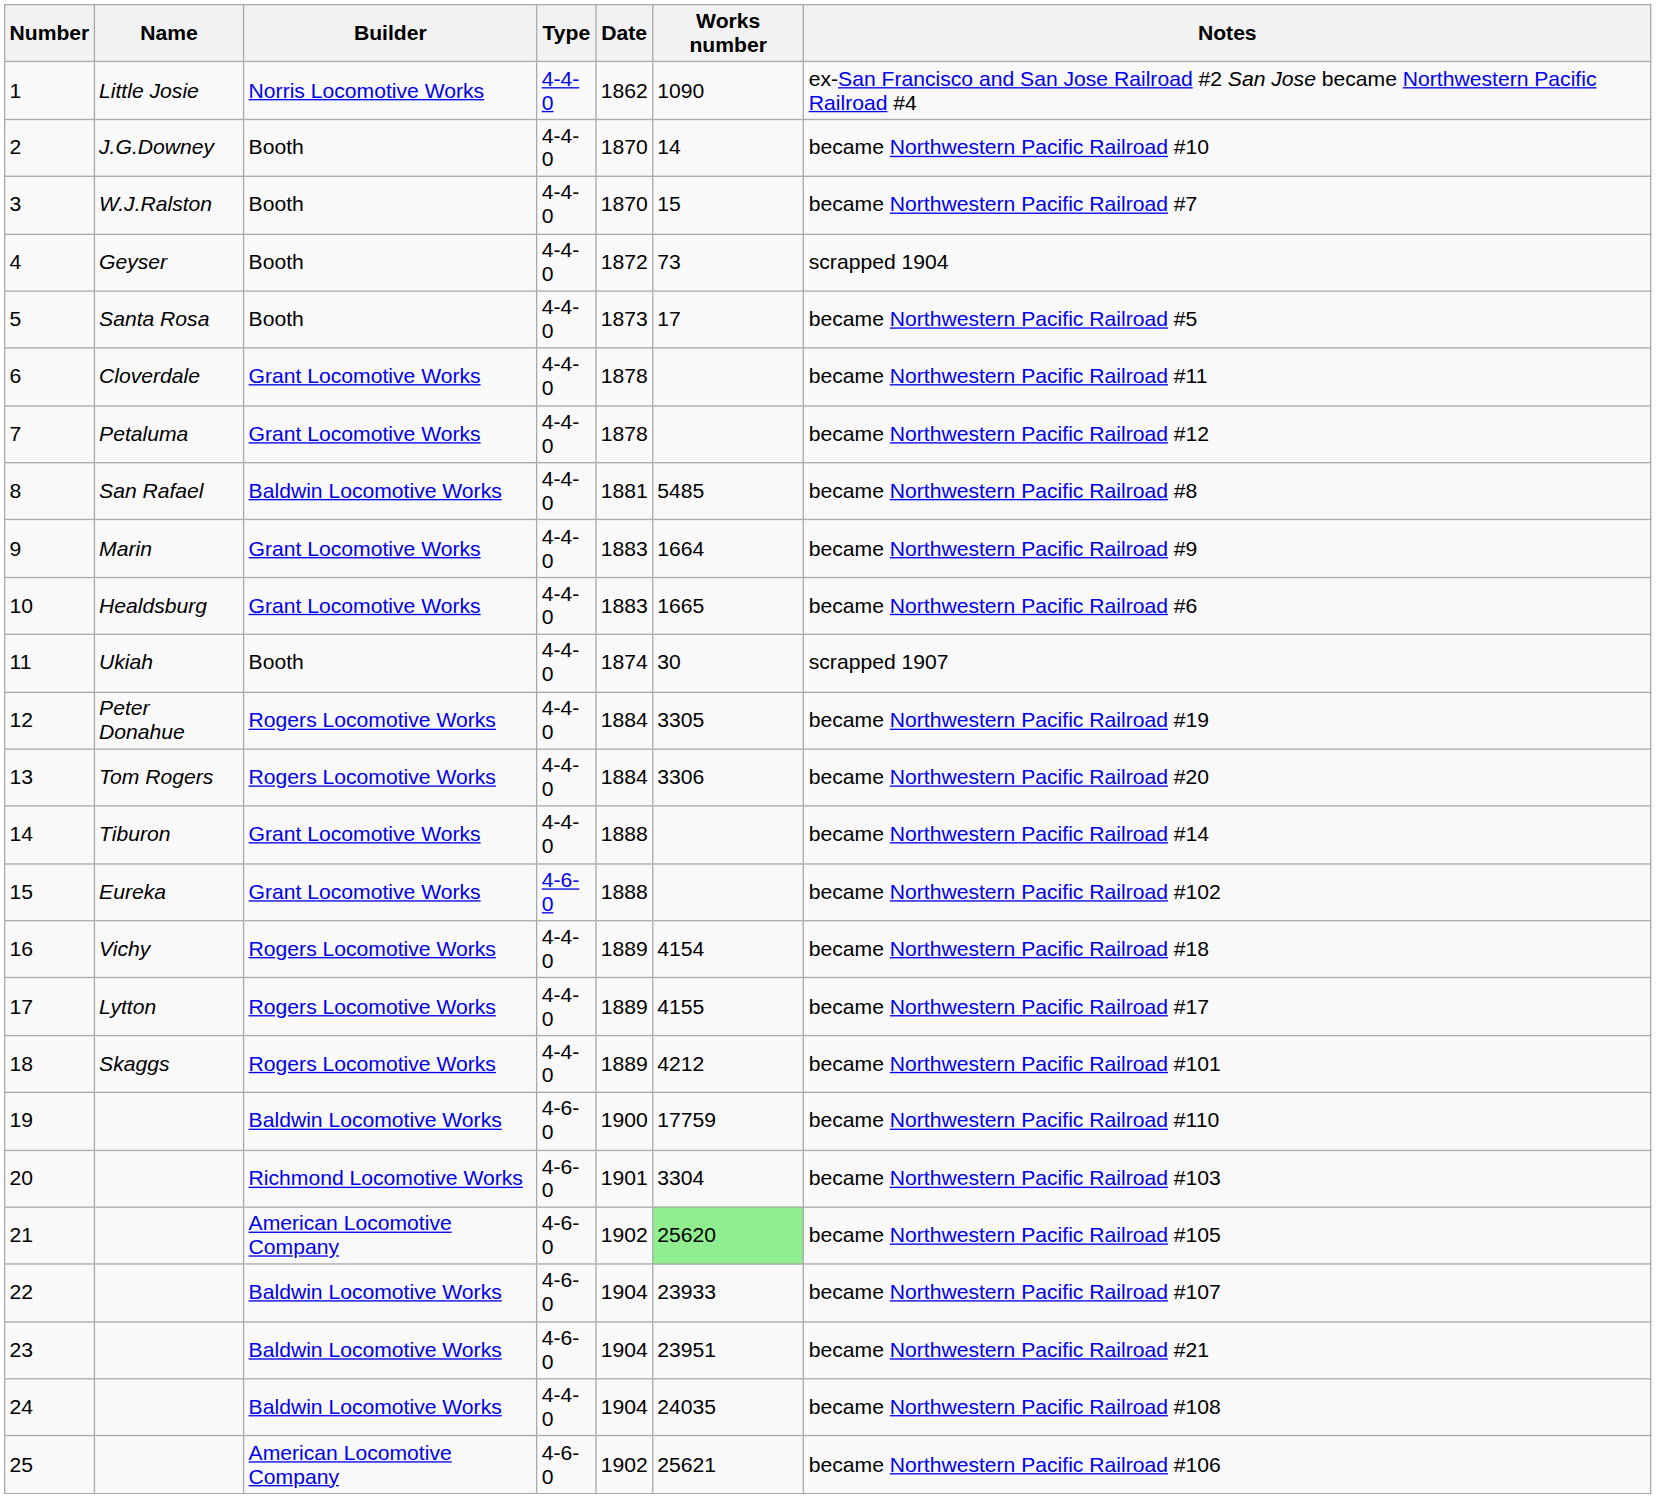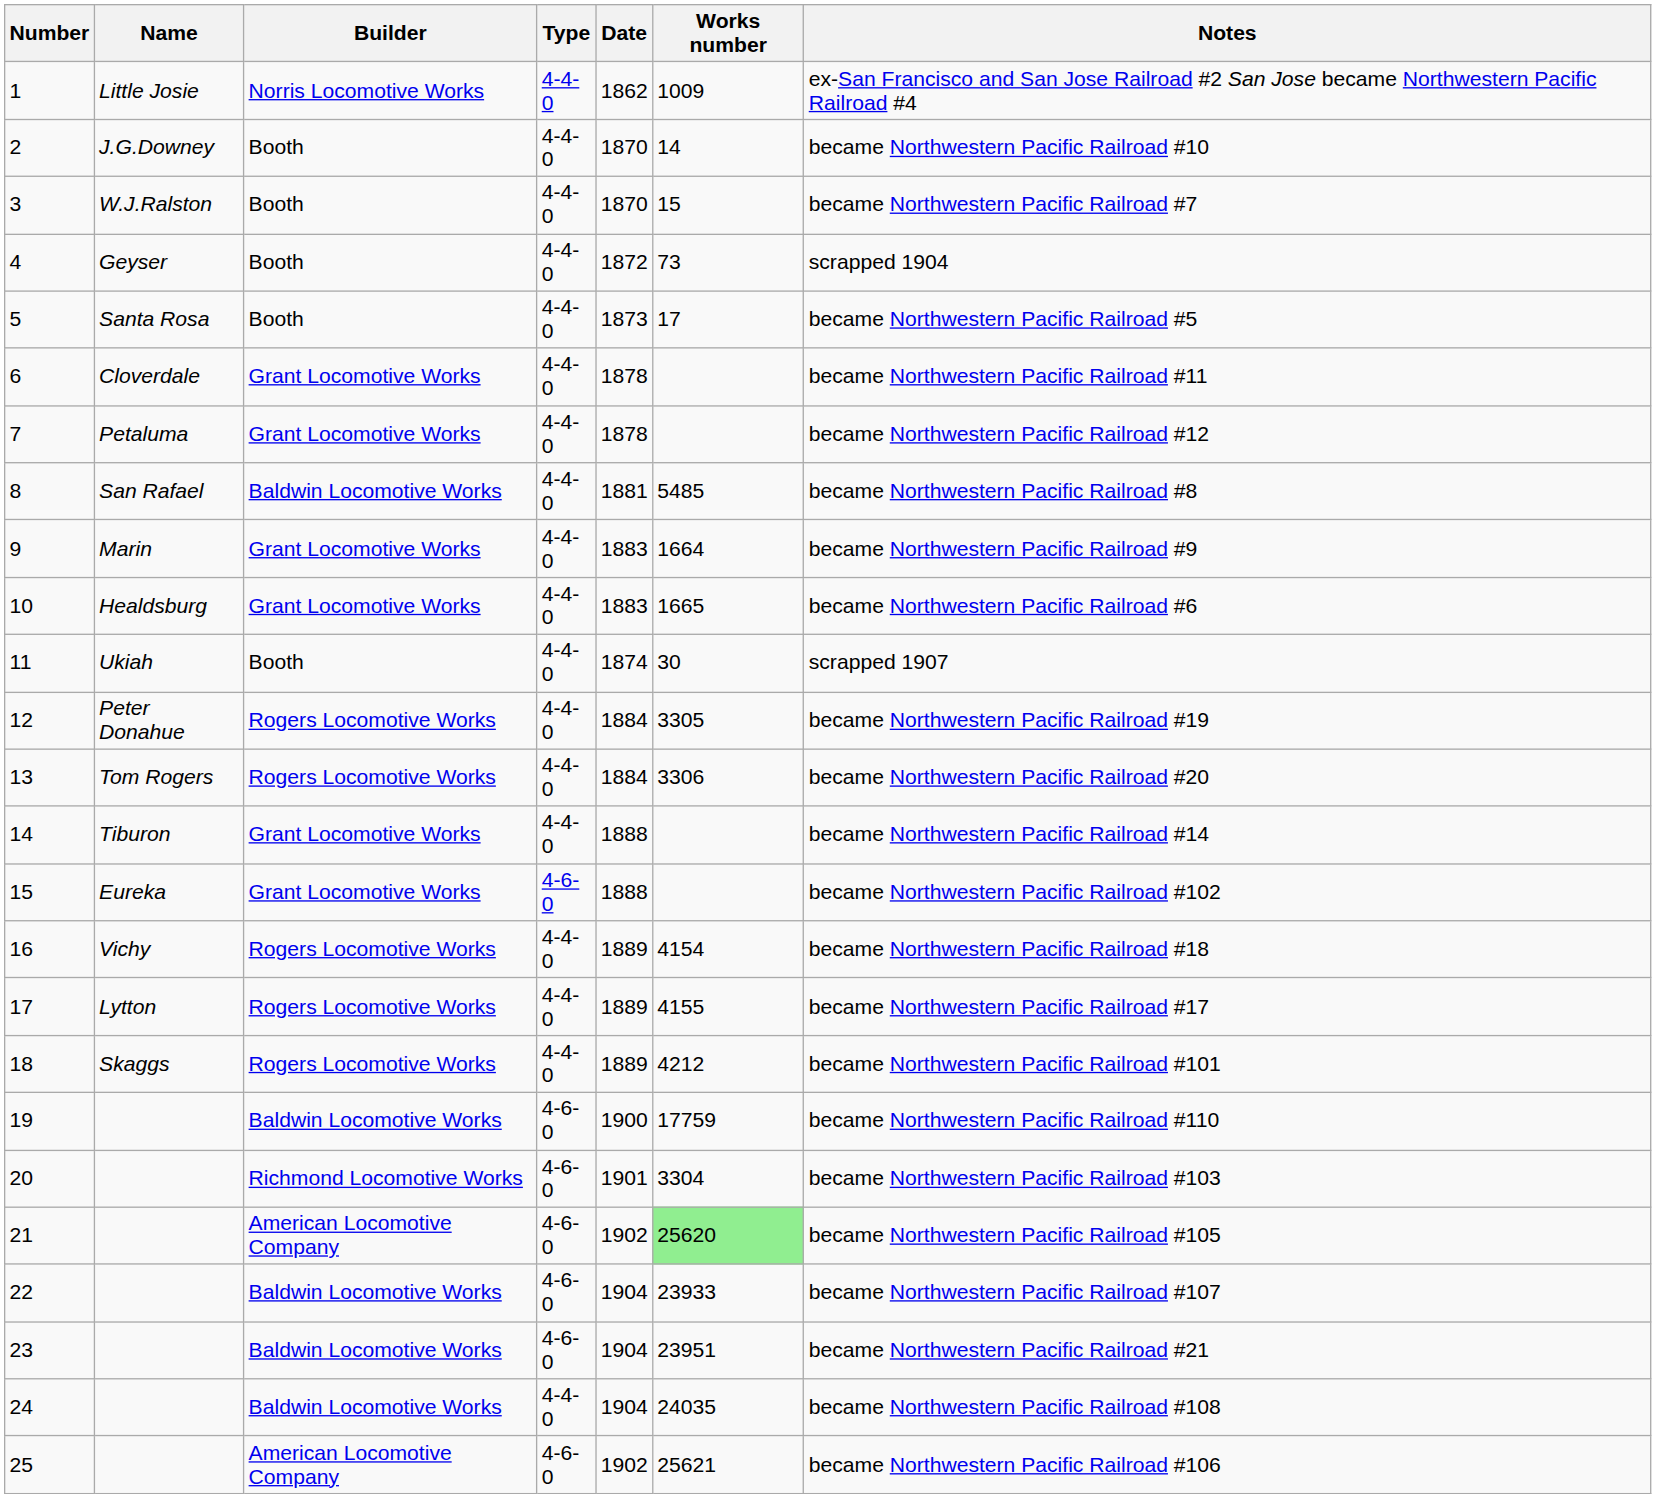 <table class="wikitable">
 <tr>
 <th>Number</th>
 <th>Name</th>
 <th>Builder</th>
 <th>Type</th>
 <th>Date</th>
 <th>Works number</th>
 <th>Notes</th>
 </tr>
 <tr>
 <td>1</td>
 <td><em>Little Josie</em></td>
 <td><a href='#'>Norris Locomotive Works</a></td>
 <td><a href='#'>4-4-0</a></td>
 <td>1862</td>
-<td>1090</td>
+<td>1009</td>
 <td>ex-<a href='#'>San Francisco and San Jose Railroad</a> #2 <em>San Jose</em> became <a href='#'>Northwestern Pacific Railroad</a> #4</td>
 </tr>
 <tr>
 <td>2</td>
 <td><em>J.G.Downey</em></td>
 <td>Booth</td>
 <td>4-4-0</td>
 <td>1870</td>
 <td>14</td>
 <td>became <a href='#'>Northwestern Pacific Railroad</a> #10</td>
 </tr>
 <tr>
 <td>3</td>
 <td><em>W.J.Ralston</em></td>
 <td>Booth</td>
 <td>4-4-0</td>
 <td>1870</td>
 <td>15</td>
 <td>became <a href='#'>Northwestern Pacific Railroad</a> #7</td>
 </tr>
 <tr>
 <td>4</td>
 <td><em>Geyser</em></td>
 <td>Booth</td>
 <td>4-4-0</td>
 <td>1872</td>
 <td>73</td>
 <td>scrapped 1904</td>
 </tr>
 <tr>
 <td>5</td>
 <td><em>Santa Rosa</em></td>
 <td>Booth</td>
 <td>4-4-0</td>
 <td>1873</td>
 <td>17</td>
 <td>became <a href='#'>Northwestern Pacific Railroad</a> #5</td>
 </tr>
 <tr>
 <td>6</td>
 <td><em>Cloverdale</em></td>
 <td><a href='#'>Grant Locomotive Works</a></td>
 <td>4-4-0</td>
 <td>1878</td>
 <td></td>
 <td>became <a href='#'>Northwestern Pacific Railroad</a> #11</td>
 </tr>
 <tr>
 <td>7</td>
 <td><em>Petaluma</em></td>
 <td><a href='#'>Grant Locomotive Works</a></td>
 <td>4-4-0</td>
 <td>1878</td>
 <td></td>
 <td>became <a href='#'>Northwestern Pacific Railroad</a> #12</td>
 </tr>
 <tr>
 <td>8</td>
 <td><em>San Rafael</em></td>
 <td><a href='#'>Baldwin Locomotive Works</a></td>
 <td>4-4-0</td>
 <td>1881</td>
 <td>5485</td>
 <td>became <a href='#'>Northwestern Pacific Railroad</a> #8</td>
 </tr>
 <tr>
 <td>9</td>
 <td><em>Marin</em></td>
 <td><a href='#'>Grant Locomotive Works</a></td>
 <td>4-4-0</td>
 <td>1883</td>
 <td>1664</td>
 <td>became <a href='#'>Northwestern Pacific Railroad</a> #9</td>
 </tr>
 <tr>
 <td>10</td>
 <td><em>Healdsburg</em></td>
 <td><a href='#'>Grant Locomotive Works</a></td>
 <td>4-4-0</td>
 <td>1883</td>
 <td>1665</td>
 <td>became <a href='#'>Northwestern Pacific Railroad</a> #6</td>
 </tr>
 <tr>
 <td>11</td>
 <td><em>Ukiah</em></td>
 <td>Booth</td>
 <td>4-4-0</td>
 <td>1874</td>
 <td>30</td>
 <td>scrapped 1907</td>
 </tr>
 <tr>
 <td>12</td>
 <td><em>Peter Donahue</em></td>
 <td><a href='#'>Rogers Locomotive Works</a></td>
 <td>4-4-0</td>
 <td>1884</td>
 <td>3305</td>
 <td>became <a href='#'>Northwestern Pacific Railroad</a> #19</td>
 </tr>
 <tr>
 <td>13</td>
 <td><em>Tom Rogers</em></td>
 <td><a href='#'>Rogers Locomotive Works</a></td>
 <td>4-4-0</td>
 <td>1884</td>
 <td>3306</td>
 <td>became <a href='#'>Northwestern Pacific Railroad</a> #20</td>
 </tr>
 <tr>
 <td>14</td>
 <td><em>Tiburon</em></td>
 <td><a href='#'>Grant Locomotive Works</a></td>
 <td>4-4-0</td>
 <td>1888</td>
 <td></td>
 <td>became <a href='#'>Northwestern Pacific Railroad</a> #14</td>
 </tr>
 <tr>
 <td>15</td>
 <td><em>Eureka</em></td>
 <td><a href='#'>Grant Locomotive Works</a></td>
 <td><a href='#'>4-6-0</a></td>
 <td>1888</td>
 <td></td>
 <td>became <a href='#'>Northwestern Pacific Railroad</a> #102</td>
 </tr>
 <tr>
 <td>16</td>
 <td><em>Vichy</em></td>
 <td><a href='#'>Rogers Locomotive Works</a></td>
 <td>4-4-0</td>
 <td>1889</td>
 <td>4154</td>
 <td>became <a href='#'>Northwestern Pacific Railroad</a> #18</td>
 </tr>
 <tr>
 <td>17</td>
 <td><em>Lytton</em></td>
 <td><a href='#'>Rogers Locomotive Works</a></td>
 <td>4-4-0</td>
 <td>1889</td>
 <td>4155</td>
 <td>became <a href='#'>Northwestern Pacific Railroad</a> #17</td>
 </tr>
 <tr>
 <td>18</td>
 <td><em>Skaggs</em></td>
 <td><a href='#'>Rogers Locomotive Works</a></td>
 <td>4-4-0</td>
 <td>1889</td>
 <td>4212</td>
 <td>became <a href='#'>Northwestern Pacific Railroad</a> #101</td>
 </tr>
 <tr>
 <td>19</td>
 <td></td>
 <td><a href='#'>Baldwin Locomotive Works</a></td>
 <td>4-6-0</td>
 <td>1900</td>
 <td>17759</td>
 <td>became <a href='#'>Northwestern Pacific Railroad</a> #110</td>
 </tr>
 <tr>
 <td>20</td>
 <td></td>
 <td><a href='#'>Richmond Locomotive Works</a></td>
 <td>4-6-0</td>
 <td>1901</td>
 <td>3304</td>
 <td>became <a href='#'>Northwestern Pacific Railroad</a> #103</td>
 </tr>
 <tr>
 <td>21</td>
 <td></td>
 <td><a href='#'>American Locomotive Company</a></td>
 <td>4-6-0</td>
 <td>1902</td>
 <td style="background: lightgreen;">25620</td>
 <td>became <a href='#'>Northwestern Pacific Railroad</a> #105</td>
 </tr>
 <tr>
 <td>22</td>
 <td></td>
 <td><a href='#'>Baldwin Locomotive Works</a></td>
 <td>4-6-0</td>
 <td>1904</td>
 <td>23933</td>
 <td>became <a href='#'>Northwestern Pacific Railroad</a> #107</td>
 </tr>
 <tr>
 <td>23</td>
 <td></td>
 <td><a href='#'>Baldwin Locomotive Works</a></td>
 <td>4-6-0</td>
 <td>1904</td>
 <td>23951</td>
 <td>became <a href='#'>Northwestern Pacific Railroad</a> #21</td>
 </tr>
 <tr>
 <td>24</td>
 <td></td>
 <td><a href='#'>Baldwin Locomotive Works</a></td>
 <td>4-4-0</td>
 <td>1904</td>
 <td>24035</td>
 <td>became <a href='#'>Northwestern Pacific Railroad</a> #108</td>
 </tr>
 <tr>
 <td>25</td>
 <td></td>
 <td><a href='#'>American Locomotive Company</a></td>
 <td>4-6-0</td>
 <td>1902</td>
 <td>25621</td>
 <td>became <a href='#'>Northwestern Pacific Railroad</a> #106</td>
 </tr>
 </table>
